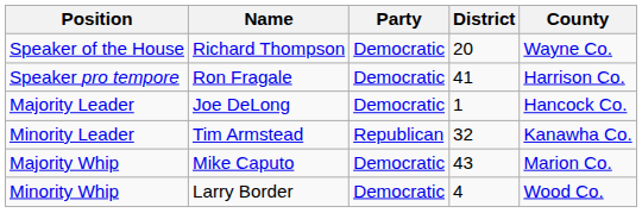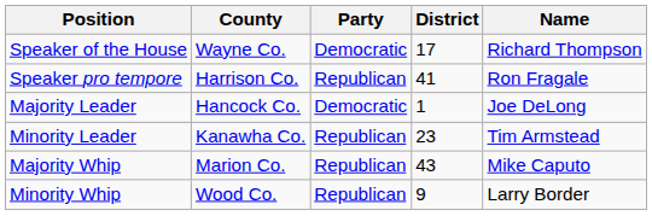 <table class=wikitable>
 <tr>
 <th>Position</th>
-<th>Name</th>
+<th>County</th>
 <th>Party</th>
 <th>District</th>
-<th>County</th>
+<th>Name</th>
 </tr>
 <tr>
 <td><a href='#'>Speaker of the House</a></td>
+<td><a href='#'>Wayne Co.</a></td>
+<td><a href='#'>Democratic</a></td>
+<td>17</td>
 <td><a href='#'>Richard Thompson</a></td>
-<td><a href='#'>Democratic</a></td>
-<td>20</td>
-<td><a href='#'>Wayne Co.</a></td>
 </tr>
 <tr>
 <td><a href='#'>Speaker <em>pro tempore</em></a></td>
+<td><a href='#'>Harrison Co.</a></td>
+<td><a href='#'>Republican</a></td>
+<td>41</td>
 <td><a href='#'>Ron Fragale</a></td>
-<td><a href='#'>Democratic</a></td>
-<td>41</td>
-<td><a href='#'>Harrison Co.</a></td>
 </tr>
 <tr>
 <td><a href='#'>Majority Leader</a></td>
-<td><a href='#'>Joe DeLong</a></td>
+<td><a href='#'>Hancock Co.</a></td>
 <td><a href='#'>Democratic</a></td>
 <td>1</td>
-<td><a href='#'>Hancock Co.</a></td>
+<td><a href='#'>Joe DeLong</a></td>
 </tr>
 <tr>
 <td><a href='#'>Minority Leader</a></td>
+<td><a href='#'>Kanawha Co.</a></td>
+<td><a href='#'>Republican</a></td>
+<td>23</td>
 <td><a href='#'>Tim Armstead</a></td>
-<td><a href='#'>Republican</a></td>
-<td>32</td>
-<td><a href='#'>Kanawha Co.</a></td>
 </tr>
 <tr>
 <td><a href='#'>Majority Whip</a></td>
+<td><a href='#'>Marion Co.</a></td>
+<td><a href='#'>Republican</a></td>
+<td>43</td>
 <td><a href='#'>Mike Caputo</a></td>
-<td><a href='#'>Democratic</a></td>
-<td>43</td>
-<td><a href='#'>Marion Co.</a></td>
 </tr>
 <tr>
 <td><a href='#'>Minority Whip</a></td>
+<td><a href='#'>Wood Co.</a></td>
+<td><a href='#'>Republican</a></td>
+<td>9</td>
 <td>Larry Border</td>
-<td><a href='#'>Democratic</a></td>
-<td>4</td>
-<td><a href='#'>Wood Co.</a></td>
 </tr>
 </table>
